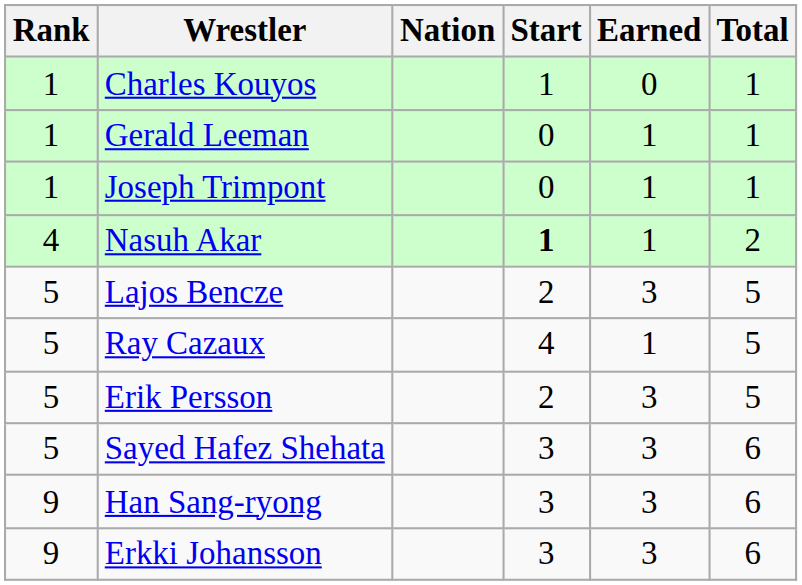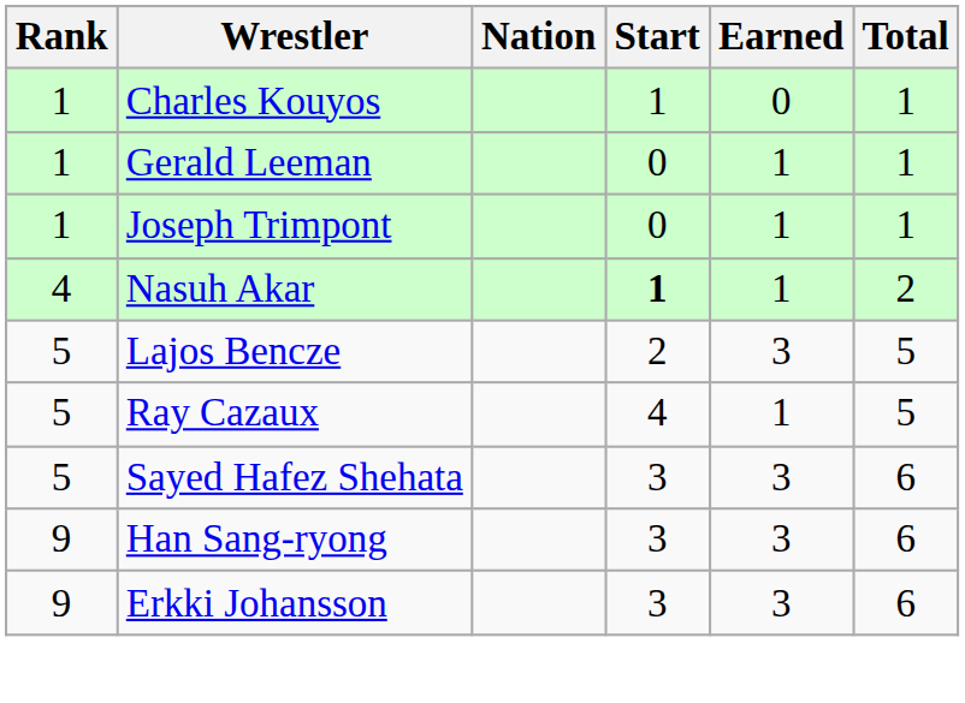 <table class="wikitable sortable" style="text-align:center;">
 <tr>
 <th>Rank</th>
 <th>Wrestler</th>
 <th>Nation</th>
 <th>Start</th>
 <th>Earned</th>
 <th>Total</th>
 </tr>
 <tr style="background:#cfc;">
 <td>1</td>
 <td align=left><a href='#'>Charles Kouyos</a></td>
 <td align=left></td>
 <td>1</td>
 <td>0</td>
 <td>1</td>
 </tr>
 <tr style="background:#cfc;">
 <td>1</td>
 <td align=left><a href='#'>Gerald Leeman</a></td>
 <td align=left></td>
 <td>0</td>
 <td>1</td>
 <td>1</td>
 </tr>
 <tr style="background:#cfc;">
 <td>1</td>
 <td align=left><a href='#'>Joseph Trimpont</a></td>
 <td align=left></td>
 <td>0</td>
 <td>1</td>
 <td>1</td>
 </tr>
 <tr style="background:#cfc;">
 <td>4</td>
 <td align=left><a href='#'>Nasuh Akar</a></td>
 <td align=left></td>
 <td><strong>1</strong></td>
 <td>1</td>
 <td>2</td>
 </tr>
 <tr>
 <td>5</td>
 <td align=left><a href='#'>Lajos Bencze</a></td>
 <td align=left></td>
 <td>2</td>
 <td>3</td>
 <td>5</td>
 </tr>
 <tr>
 <td>5</td>
 <td align=left><a href='#'>Ray Cazaux</a></td>
 <td align=left></td>
 <td>4</td>
 <td>1</td>
 <td>5</td>
 </tr>
 <tr>
 <td>5</td>
-<td align=left><a href='#'>Erik Persson</a></td>
-<td align=left></td>
-<td>2</td>
-<td>3</td>
-<td>5</td>
-</tr>
-<tr>
-<td>5</td>
 <td align=left><a href='#'>Sayed Hafez Shehata</a></td>
 <td align=left></td>
 <td>3</td>
 <td>3</td>
 <td>6</td>
 </tr>
 <tr>
 <td>9</td>
 <td align=left><a href='#'>Han Sang-ryong</a></td>
 <td align=left></td>
 <td>3</td>
 <td>3</td>
 <td>6</td>
 </tr>
 <tr>
 <td>9</td>
 <td align=left><a href='#'>Erkki Johansson</a></td>
 <td align=left></td>
 <td>3</td>
 <td>3</td>
 <td>6</td>
 </tr>
 </table>
